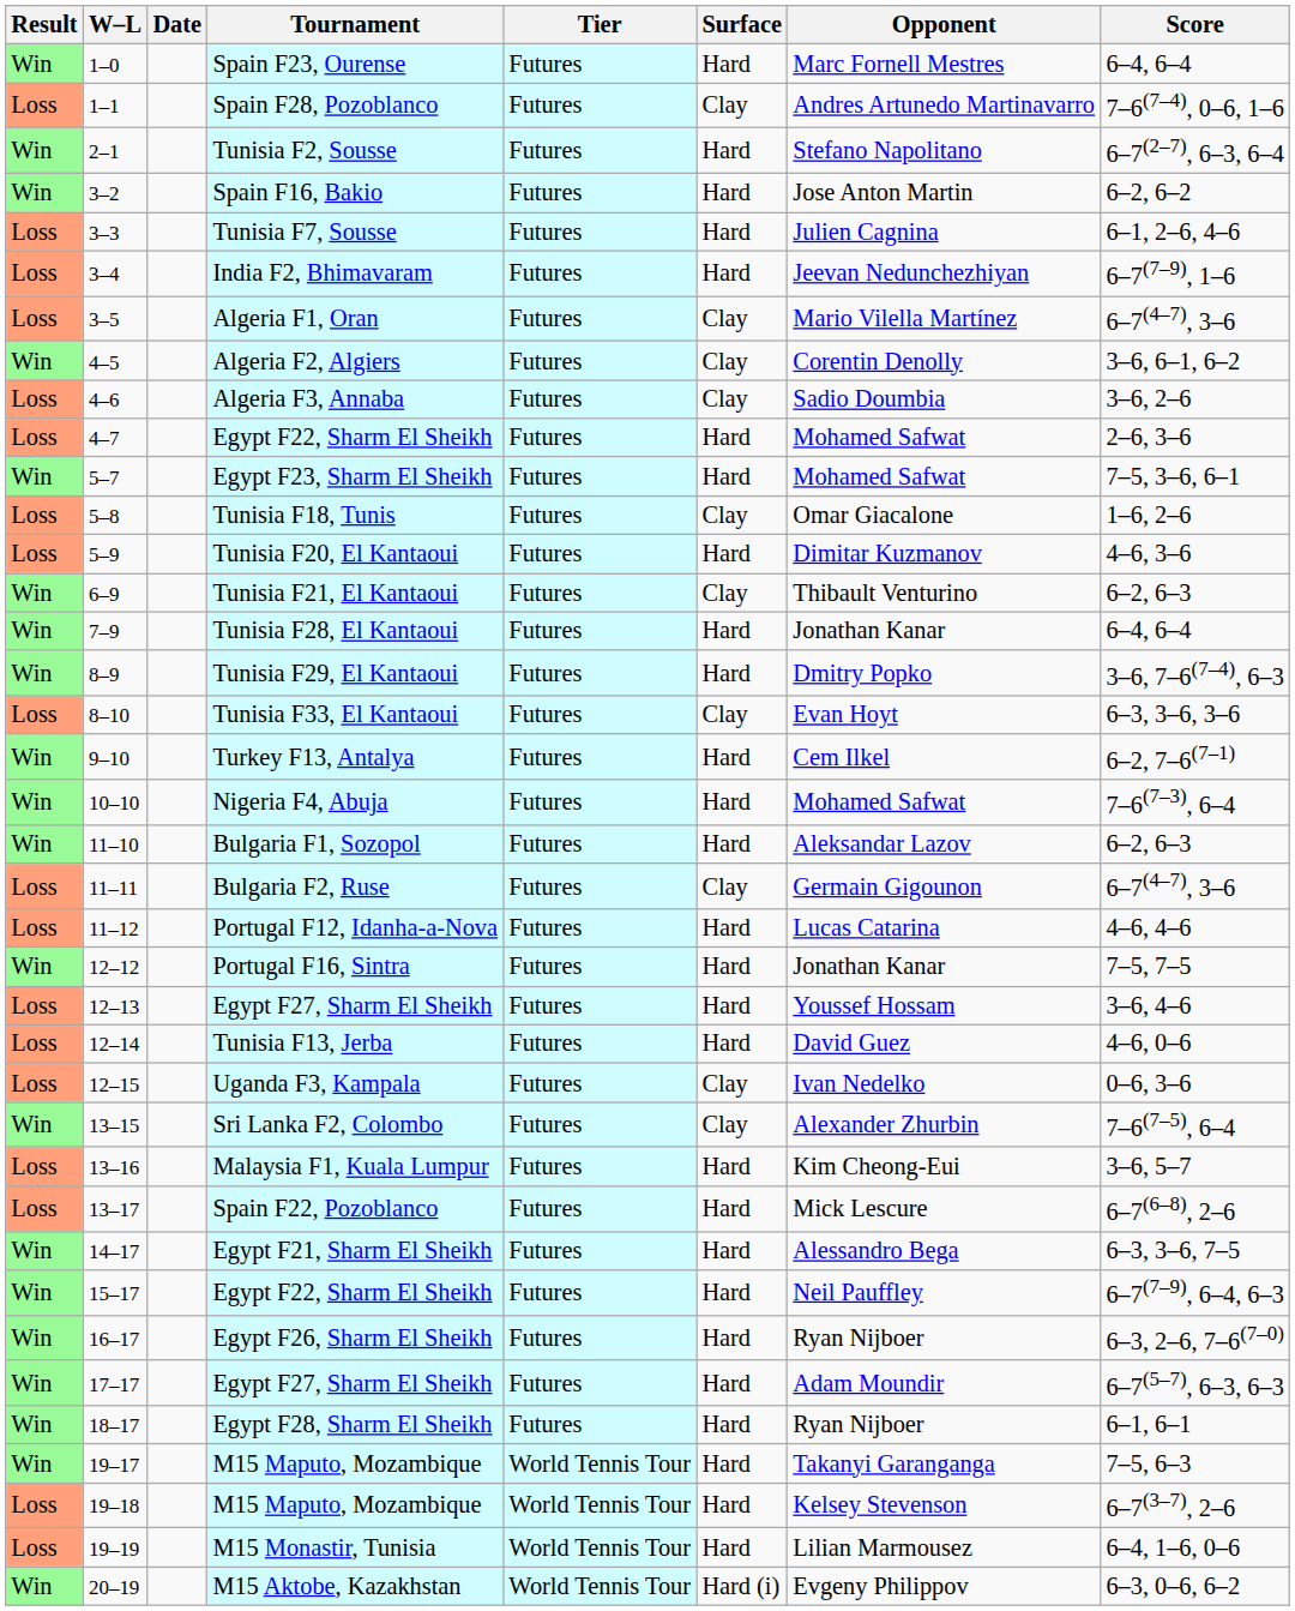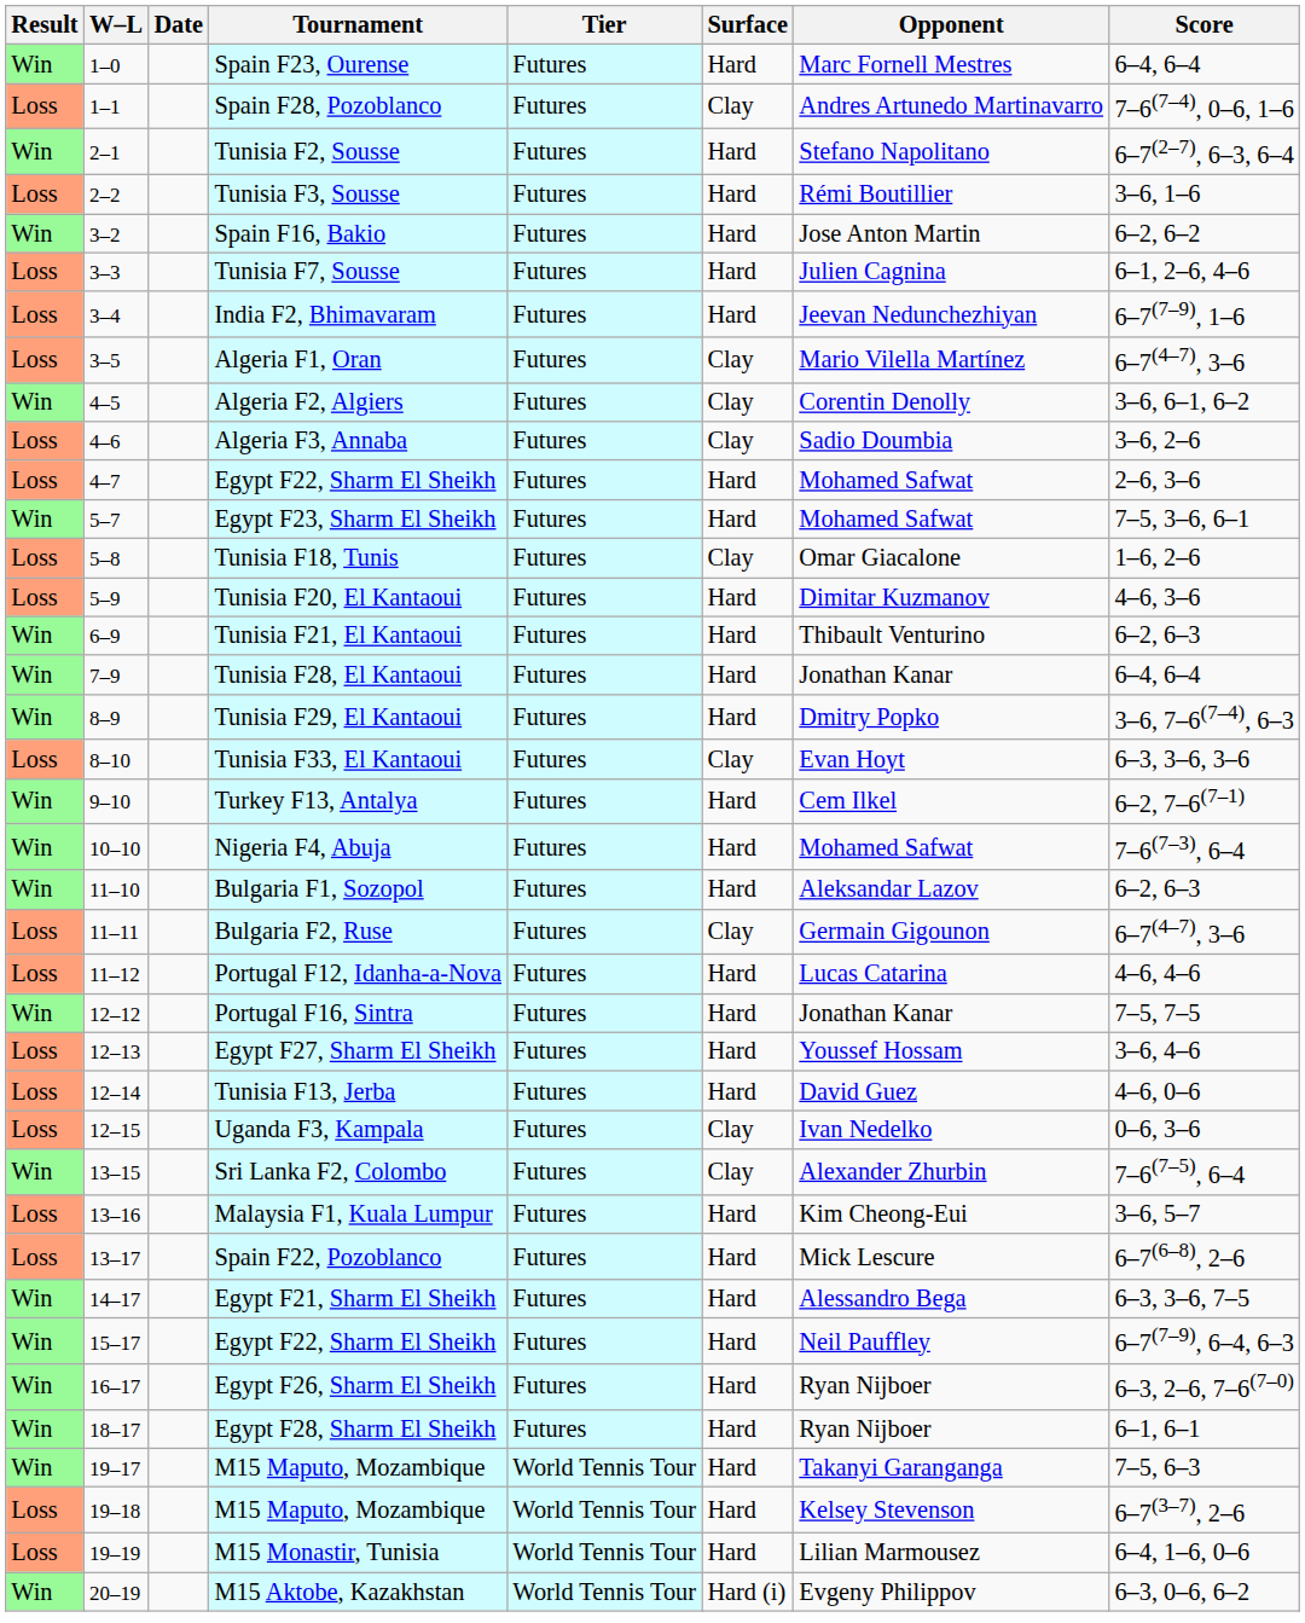 <table class="sortable wikitable">
 <tr>
 <th>Result</th>
 <th class="unsortable">W–L</th>
 <th>Date</th>
 <th>Tournament</th>
 <th>Tier</th>
 <th>Surface</th>
 <th>Opponent</th>
 <th class="unsortable">Score</th>
 </tr>
 <tr>
 <td bgcolor=98FB98>Win</td>
 <td><small>1–0</small></td>
 <td></td>
 <td style="background:#cffcff;">Spain F23, <a href='#'>Ourense</a></td>
 <td style="background:#cffcff;">Futures</td>
 <td>Hard</td>
 <td> <a href='#'>Marc Fornell Mestres</a></td>
 <td>6–4, 6–4</td>
 </tr>
 <tr>
 <td bgcolor=FFA07A>Loss</td>
 <td><small>1–1</small></td>
 <td></td>
 <td style="background:#cffcff;">Spain F28, <a href='#'>Pozoblanco</a></td>
 <td style="background:#cffcff;">Futures</td>
 <td>Clay</td>
 <td> <a href='#'>Andres Artunedo Martinavarro</a></td>
 <td>7–6<sup>(7–4)</sup>, 0–6, 1–6</td>
 </tr>
 <tr>
 <td bgcolor=98FB98>Win</td>
 <td><small>2–1</small></td>
 <td></td>
 <td style="background:#cffcff;">Tunisia F2, <a href='#'>Sousse</a></td>
 <td style="background:#cffcff;">Futures</td>
 <td>Hard</td>
 <td> <a href='#'>Stefano Napolitano</a></td>
 <td>6–7<sup>(2–7)</sup>, 6–3, 6–4</td>
+</tr>
+<tr>
+<td bgcolor=FFA07A>Loss</td>
+<td><small>2–2</small></td>
+<td></td>
+<td style="background:#cffcff;">Tunisia F3, <a href='#'>Sousse</a></td>
+<td style="background:#cffcff;">Futures</td>
+<td>Hard</td>
+<td> <a href='#'>Rémi Boutillier</a></td>
+<td>3–6, 1–6</td>
 </tr>
 <tr>
 <td bgcolor=98FB98>Win</td>
 <td><small>3–2</small></td>
 <td></td>
 <td style="background:#cffcff;">Spain F16, <a href='#'>Bakio</a></td>
 <td style="background:#cffcff;">Futures</td>
 <td>Hard</td>
 <td> Jose Anton Martin</td>
 <td>6–2, 6–2</td>
 </tr>
 <tr>
 <td bgcolor=FFA07A>Loss</td>
 <td><small>3–3</small></td>
 <td></td>
 <td style="background:#cffcff;">Tunisia F7, <a href='#'>Sousse</a></td>
 <td style="background:#cffcff;">Futures</td>
 <td>Hard</td>
 <td> <a href='#'>Julien Cagnina</a></td>
 <td>6–1, 2–6, 4–6</td>
 </tr>
 <tr>
 <td bgcolor=FFA07A>Loss</td>
 <td><small>3–4</small></td>
 <td></td>
 <td style="background:#cffcff;">India F2, <a href='#'>Bhimavaram</a></td>
 <td style="background:#cffcff;">Futures</td>
 <td>Hard</td>
 <td> <a href='#'>Jeevan Nedunchezhiyan</a></td>
 <td>6–7<sup>(7–9)</sup>, 1–6</td>
 </tr>
 <tr>
 <td bgcolor=FFA07A>Loss</td>
 <td><small>3–5</small></td>
 <td></td>
 <td style="background:#cffcff;">Algeria F1, <a href='#'>Oran</a></td>
 <td style="background:#cffcff;">Futures</td>
 <td>Clay</td>
 <td> <a href='#'>Mario Vilella Martínez</a></td>
 <td>6–7<sup>(4–7)</sup>, 3–6</td>
 </tr>
 <tr>
 <td bgcolor=98FB98>Win</td>
 <td><small>4–5</small></td>
 <td></td>
 <td style="background:#cffcff;">Algeria F2, <a href='#'>Algiers</a></td>
 <td style="background:#cffcff;">Futures</td>
 <td>Clay</td>
 <td> <a href='#'>Corentin Denolly</a></td>
 <td>3–6, 6–1, 6–2</td>
 </tr>
 <tr>
 <td bgcolor=FFA07A>Loss</td>
 <td><small>4–6</small></td>
 <td></td>
 <td style="background:#cffcff;">Algeria F3, <a href='#'>Annaba</a></td>
 <td style="background:#cffcff;">Futures</td>
 <td>Clay</td>
 <td> <a href='#'>Sadio Doumbia</a></td>
 <td>3–6, 2–6</td>
 </tr>
 <tr>
 <td bgcolor=FFA07A>Loss</td>
 <td><small>4–7</small></td>
 <td></td>
 <td style="background:#cffcff;">Egypt F22, <a href='#'>Sharm El Sheikh</a></td>
 <td style="background:#cffcff;">Futures</td>
 <td>Hard</td>
 <td> <a href='#'>Mohamed Safwat</a></td>
 <td>2–6, 3–6</td>
 </tr>
 <tr>
 <td bgcolor=98FB98>Win</td>
 <td><small>5–7</small></td>
 <td></td>
 <td style="background:#cffcff;">Egypt F23, <a href='#'>Sharm El Sheikh</a></td>
 <td style="background:#cffcff;">Futures</td>
 <td>Hard</td>
 <td> <a href='#'>Mohamed Safwat</a></td>
 <td>7–5, 3–6, 6–1</td>
 </tr>
 <tr>
 <td bgcolor=FFA07A>Loss</td>
 <td><small>5–8</small></td>
 <td></td>
 <td style="background:#cffcff;">Tunisia F18, <a href='#'>Tunis</a></td>
 <td style="background:#cffcff;">Futures</td>
 <td>Clay</td>
 <td> Omar Giacalone</td>
 <td>1–6, 2–6</td>
 </tr>
 <tr>
 <td bgcolor=FFA07A>Loss</td>
 <td><small>5–9</small></td>
 <td></td>
 <td style="background:#cffcff;">Tunisia F20, <a href='#'>El Kantaoui</a></td>
 <td style="background:#cffcff;">Futures</td>
 <td>Hard</td>
 <td> <a href='#'>Dimitar Kuzmanov</a></td>
 <td>4–6, 3–6</td>
 </tr>
 <tr>
 <td bgcolor=98FB98>Win</td>
 <td><small>6–9</small></td>
 <td></td>
 <td style="background:#cffcff;">Tunisia F21, <a href='#'>El Kantaoui</a></td>
 <td style="background:#cffcff;">Futures</td>
-<td>Clay</td>
+<td>Hard</td>
 <td> Thibault Venturino</td>
 <td>6–2, 6–3</td>
 </tr>
 <tr>
 <td bgcolor=98FB98>Win</td>
 <td><small>7–9</small></td>
 <td></td>
 <td style="background:#cffcff;">Tunisia F28, <a href='#'>El Kantaoui</a></td>
 <td style="background:#cffcff;">Futures</td>
 <td>Hard</td>
 <td> Jonathan Kanar</td>
 <td>6–4, 6–4</td>
 </tr>
 <tr>
 <td bgcolor=98FB98>Win</td>
 <td><small>8–9</small></td>
 <td></td>
 <td style="background:#cffcff;">Tunisia F29, <a href='#'>El Kantaoui</a></td>
 <td style="background:#cffcff;">Futures</td>
 <td>Hard</td>
 <td> <a href='#'>Dmitry Popko</a></td>
 <td>3–6, 7–6<sup>(7–4)</sup>, 6–3</td>
 </tr>
 <tr>
 <td bgcolor=FFA07A>Loss</td>
 <td><small>8–10</small></td>
 <td></td>
 <td style="background:#cffcff;">Tunisia F33, <a href='#'>El Kantaoui</a></td>
 <td style="background:#cffcff;">Futures</td>
 <td>Clay</td>
 <td> <a href='#'>Evan Hoyt</a></td>
 <td>6–3, 3–6, 3–6</td>
 </tr>
 <tr>
 <td bgcolor=98FB98>Win</td>
 <td><small>9–10</small></td>
 <td></td>
 <td style="background:#cffcff;">Turkey F13, <a href='#'>Antalya</a></td>
 <td style="background:#cffcff;">Futures</td>
 <td>Hard</td>
 <td> <a href='#'>Cem Ilkel</a></td>
 <td>6–2, 7–6<sup>(7–1)</sup></td>
 </tr>
 <tr>
 <td bgcolor=98FB98>Win</td>
 <td><small>10–10</small></td>
 <td></td>
 <td style="background:#cffcff;">Nigeria F4, <a href='#'>Abuja</a></td>
 <td style="background:#cffcff;">Futures</td>
 <td>Hard</td>
 <td> <a href='#'>Mohamed Safwat</a></td>
 <td>7–6<sup>(7–3)</sup>, 6–4</td>
 </tr>
 <tr>
 <td bgcolor=98FB98>Win</td>
 <td><small>11–10</small></td>
 <td></td>
 <td style="background:#cffcff;">Bulgaria F1, <a href='#'>Sozopol</a></td>
 <td style="background:#cffcff;">Futures</td>
 <td>Hard</td>
 <td> <a href='#'>Aleksandar Lazov</a></td>
 <td>6–2, 6–3</td>
 </tr>
 <tr>
 <td bgcolor=FFA07A>Loss</td>
 <td><small>11–11</small></td>
 <td></td>
 <td style="background:#cffcff;">Bulgaria F2, <a href='#'>Ruse</a></td>
 <td style="background:#cffcff;">Futures</td>
 <td>Clay</td>
 <td> <a href='#'>Germain Gigounon</a></td>
 <td>6–7<sup>(4–7)</sup>, 3–6</td>
 </tr>
 <tr>
 <td bgcolor=FFA07A>Loss</td>
 <td><small>11–12</small></td>
 <td></td>
 <td style="background:#cffcff;">Portugal F12, <a href='#'>Idanha-a-Nova</a></td>
 <td style="background:#cffcff;">Futures</td>
 <td>Hard</td>
 <td> <a href='#'>Lucas Catarina</a></td>
 <td>4–6, 4–6</td>
 </tr>
 <tr>
 <td bgcolor=98FB98>Win</td>
 <td><small>12–12</small></td>
 <td></td>
 <td style="background:#cffcff;">Portugal F16, <a href='#'>Sintra</a></td>
 <td style="background:#cffcff;">Futures</td>
 <td>Hard</td>
 <td> Jonathan Kanar</td>
 <td>7–5, 7–5</td>
 </tr>
 <tr>
 <td bgcolor=FFA07A>Loss</td>
 <td><small>12–13</small></td>
 <td></td>
 <td style="background:#cffcff;">Egypt F27, <a href='#'>Sharm El Sheikh</a></td>
 <td style="background:#cffcff;">Futures</td>
 <td>Hard</td>
 <td> <a href='#'>Youssef Hossam</a></td>
 <td>3–6, 4–6</td>
 </tr>
 <tr>
 <td bgcolor=FFA07A>Loss</td>
 <td><small>12–14</small></td>
 <td></td>
 <td style="background:#cffcff;">Tunisia F13, <a href='#'>Jerba</a></td>
 <td style="background:#cffcff;">Futures</td>
 <td>Hard</td>
 <td> <a href='#'>David Guez</a></td>
 <td>4–6, 0–6</td>
 </tr>
 <tr>
 <td bgcolor=FFA07A>Loss</td>
 <td><small>12–15</small></td>
 <td></td>
 <td style="background:#cffcff;">Uganda F3, <a href='#'>Kampala</a></td>
 <td style="background:#cffcff;">Futures</td>
 <td>Clay</td>
 <td> <a href='#'>Ivan Nedelko</a></td>
 <td>0–6, 3–6</td>
 </tr>
 <tr>
 <td bgcolor=98FB98>Win</td>
 <td><small>13–15</small></td>
 <td></td>
 <td style="background:#cffcff;">Sri Lanka F2, <a href='#'>Colombo</a></td>
 <td style="background:#cffcff;">Futures</td>
 <td>Clay</td>
 <td> <a href='#'>Alexander Zhurbin</a></td>
 <td>7–6<sup>(7–5)</sup>, 6–4</td>
 </tr>
 <tr>
 <td bgcolor=FFA07A>Loss</td>
 <td><small>13–16</small></td>
 <td></td>
 <td style="background:#cffcff;">Malaysia F1, <a href='#'>Kuala Lumpur</a></td>
 <td style="background:#cffcff;">Futures</td>
 <td>Hard</td>
 <td> Kim Cheong-Eui</td>
 <td>3–6, 5–7</td>
 </tr>
 <tr>
 <td bgcolor=FFA07A>Loss</td>
 <td><small>13–17</small></td>
 <td></td>
 <td style="background:#cffcff;">Spain F22, <a href='#'>Pozoblanco</a></td>
 <td style="background:#cffcff;">Futures</td>
 <td>Hard</td>
 <td> Mick Lescure</td>
 <td>6–7<sup>(6–8)</sup>, 2–6</td>
 </tr>
 <tr>
 <td bgcolor=98FB98>Win</td>
 <td><small>14–17</small></td>
 <td></td>
 <td style="background:#cffcff;">Egypt F21, <a href='#'>Sharm El Sheikh</a></td>
 <td style="background:#cffcff;">Futures</td>
 <td>Hard</td>
 <td> <a href='#'>Alessandro Bega</a></td>
 <td>6–3, 3–6, 7–5</td>
 </tr>
 <tr>
 <td bgcolor=98FB98>Win</td>
 <td><small>15–17</small></td>
 <td></td>
 <td style="background:#cffcff;">Egypt F22, <a href='#'>Sharm El Sheikh</a></td>
 <td style="background:#cffcff;">Futures</td>
 <td>Hard</td>
 <td> <a href='#'>Neil Pauffley</a></td>
 <td>6–7<sup>(7–9)</sup>, 6–4, 6–3</td>
 </tr>
 <tr>
 <td bgcolor=98FB98>Win</td>
 <td><small>16–17</small></td>
 <td></td>
 <td style="background:#cffcff;">Egypt F26, <a href='#'>Sharm El Sheikh</a></td>
 <td style="background:#cffcff;">Futures</td>
 <td>Hard</td>
 <td> Ryan Nijboer</td>
 <td>6–3, 2–6, 7–6<sup>(7–0)</sup></td>
 </tr>
 <tr>
 <td bgcolor=98FB98>Win</td>
-<td><small>17–17</small></td>
-<td></td>
-<td style="background:#cffcff;">Egypt F27, <a href='#'>Sharm El Sheikh</a></td>
-<td style="background:#cffcff;">Futures</td>
-<td>Hard</td>
-<td> <a href='#'>Adam Moundir</a></td>
-<td>6–7<sup>(5–7)</sup>, 6–3, 6–3</td>
-</tr>
-<tr>
-<td bgcolor=98FB98>Win</td>
 <td><small>18–17</small></td>
 <td></td>
 <td style="background:#cffcff;">Egypt F28, <a href='#'>Sharm El Sheikh</a></td>
 <td style="background:#cffcff;">Futures</td>
 <td>Hard</td>
 <td> Ryan Nijboer</td>
 <td>6–1, 6–1</td>
 </tr>
 <tr>
 <td bgcolor=98FB98>Win</td>
 <td><small>19–17</small></td>
 <td></td>
 <td style="background:#cffcff;">M15 <a href='#'>Maputo</a>, Mozambique</td>
 <td style="background:#cffcff;">World Tennis Tour</td>
 <td>Hard</td>
 <td> <a href='#'>Takanyi Garanganga</a></td>
 <td>7–5, 6–3</td>
 </tr>
 <tr>
 <td bgcolor=FFA07A>Loss</td>
 <td><small>19–18</small></td>
 <td></td>
 <td style="background:#cffcff;">M15 <a href='#'>Maputo</a>, Mozambique</td>
 <td style="background:#cffcff;">World Tennis Tour</td>
 <td>Hard</td>
 <td> <a href='#'>Kelsey Stevenson</a></td>
 <td>6–7<sup>(3–7)</sup>, 2–6</td>
 </tr>
 <tr>
 <td bgcolor=FFA07A>Loss</td>
 <td><small>19–19</small></td>
 <td></td>
 <td style="background:#cffcff;">M15 <a href='#'>Monastir</a>, Tunisia</td>
 <td style="background:#cffcff;">World Tennis Tour</td>
 <td>Hard</td>
 <td> Lilian Marmousez</td>
 <td>6–4, 1–6, 0–6</td>
 </tr>
 <tr>
 <td bgcolor=98FB98>Win</td>
 <td><small>20–19</small></td>
 <td></td>
 <td style="background:#cffcff;">M15 <a href='#'>Aktobe</a>, Kazakhstan</td>
 <td style="background:#cffcff;">World Tennis Tour</td>
 <td>Hard (i)</td>
 <td> Evgeny Philippov</td>
 <td>6–3, 0–6, 6–2</td>
 </tr>
 </table>
